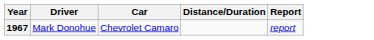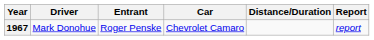 <table class="wikitable" style="font-size: 90%;">
 <tr>
 <th>Year</th>
 <th>Driver</th>
+<th>Entrant</th>
 <th>Car</th>
 <th>Distance/Duration</th>
 <th>Report</th>
 </tr>
 <tr>
 <th>1967</th>
 <td> <a href='#'>Mark Donohue</a></td>
+<td> <a href='#'>Roger Penske</a></td>
 <td><a href='#'>Chevrolet Camaro</a></td>
 <td></td>
 <td><em><a href='#'>report</a></em></td>
 </tr>
 </table>
